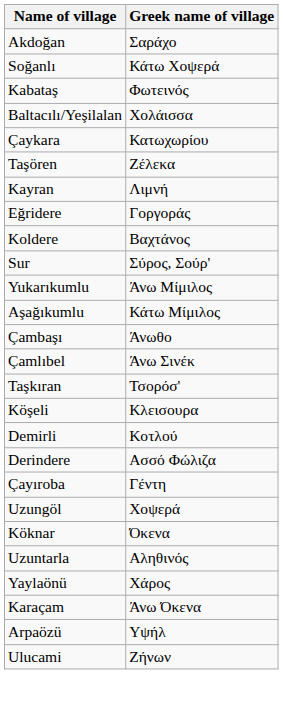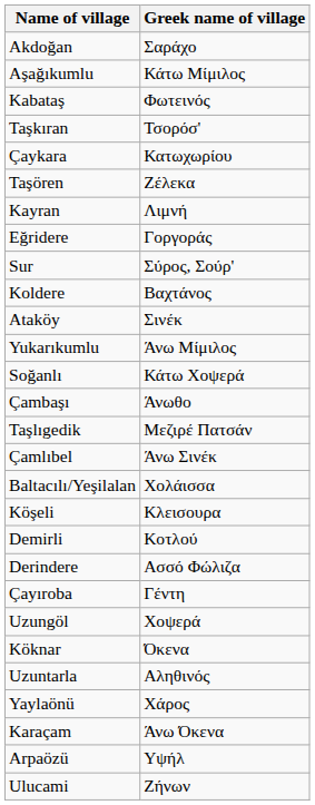 <table class="wikitable sortable">
 <tr>
 <th>Name of village</th>
 <th>Greek name of village</th>
 </tr>
 <tr>
 <td>Akdoğan</td>
 <td>Σαράχο</td>
 </tr>
 <tr>
-<td>Soğanlı</td>
-<td>Κάτω Χοψερά</td>
+<td>Aşağıkumlu</td>
+<td>Κάτω Μίμιλος</td>
 </tr>
 <tr>
 <td>Kabataş</td>
 <td>Φωτεινός</td>
 </tr>
 <tr>
-<td>Baltacılı/Yeşilalan</td>
-<td>Χολάισσα</td>
+<td>Taşkıran</td>
+<td>Τσορόσ'</td>
 </tr>
 <tr>
 <td>Çaykara</td>
 <td>Κατωχωρίου</td>
 </tr>
 <tr>
 <td>Taşören</td>
 <td>Ζέλεκα</td>
 </tr>
 <tr>
 <td>Kayran</td>
 <td>Λιμνή</td>
 </tr>
 <tr>
 <td>Eğridere</td>
 <td>Γοργοράς</td>
 </tr>
 <tr>
+<td>Sur</td>
+<td>Σύρος, Σούρ'</td>
+</tr>
+<tr>
 <td>Koldere</td>
 <td>Βαχτάνος</td>
 </tr>
 <tr>
-<td>Sur</td>
-<td>Σύρος, Σούρ'</td>
+<td>Ataköy</td>
+<td>Σινέκ</td>
 </tr>
 <tr>
 <td>Yukarıkumlu</td>
 <td>Άνω Μίμιλος</td>
 </tr>
 <tr>
-<td>Aşağıkumlu</td>
-<td>Κάτω Μίμιλος</td>
+<td>Soğanlı</td>
+<td>Κάτω Χοψερά</td>
 </tr>
 <tr>
 <td>Çambaşı</td>
 <td>Άνωθο</td>
 </tr>
 <tr>
+<td>Taşlıgedik</td>
+<td>Μεζιρέ Πατσάν</td>
+</tr>
+<tr>
 <td>Çamlıbel</td>
 <td>Άνω Σινέκ</td>
 </tr>
 <tr>
-<td>Taşkıran</td>
-<td>Τσορόσ'</td>
+<td>Baltacılı/Yeşilalan</td>
+<td>Χολάισσα</td>
 </tr>
 <tr>
 <td>Köşeli</td>
 <td>Κλεισουρα</td>
 </tr>
 <tr>
 <td>Demirli</td>
 <td>Κοτλού</td>
 </tr>
 <tr>
 <td>Derindere</td>
 <td>Ασσό Φώλιζα</td>
 </tr>
 <tr>
 <td>Çayıroba</td>
 <td>Γέντη</td>
 </tr>
 <tr>
 <td>Uzungöl</td>
 <td>Χοψερά</td>
 </tr>
 <tr>
 <td>Köknar</td>
 <td>Όκενα</td>
 </tr>
 <tr>
 <td>Uzuntarla</td>
 <td>Αληθινός</td>
 </tr>
 <tr>
 <td>Yaylaönü</td>
 <td>Χάρος</td>
 </tr>
 <tr>
 <td>Karaçam</td>
 <td>Άνω Όκενα</td>
 </tr>
 <tr>
 <td>Arpaözü</td>
 <td>Υψήλ</td>
 </tr>
 <tr>
 <td>Ulucami</td>
 <td>Ζήνων</td>
 </tr>
 </table>
